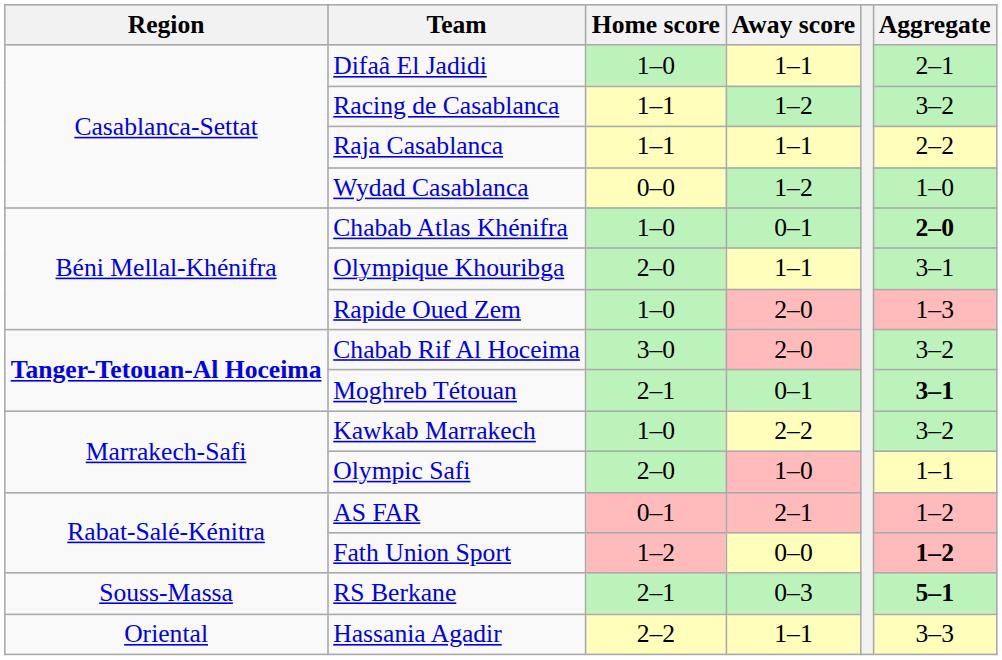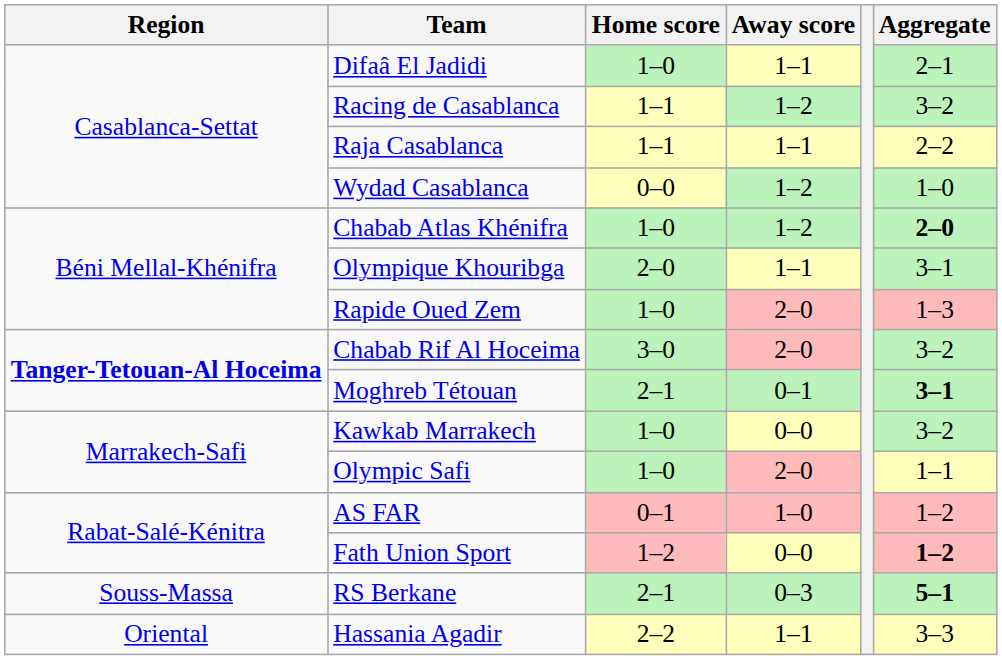 <table class="wikitable" style="text-align: center">
 <tr>
 <th>Region</th>
 <th>Team</th>
 <th>Home score</th>
 <th>Away score</th>
 <th rowspan="16"></th>
 <th>Aggregate</th>
 </tr>
 <tr>
 <td style="text-align: center;" rowspan="4"><a href='#'>Casablanca-Settat</a></td>
 <td align=left><a href='#'>Difaâ El Jadidi</a></td>
 <td bgcolor=#BBF3BB>1–0</td>
 <td bgcolor=#FFFFBB>1–1</td>
 <td bgcolor=#BBF3BB>2–1</td>
 </tr>
 <tr>
 <td align=left><a href='#'>Racing de Casablanca</a></td>
 <td bgcolor=#FFFFBB>1–1</td>
 <td bgcolor=#BBF3BB>1–2</td>
 <td bgcolor=#BBF3BB>3–2</td>
 </tr>
 <tr>
 <td align=left><a href='#'>Raja Casablanca</a></td>
 <td bgcolor=#FFFFBB>1–1</td>
 <td bgcolor=#FFFFBB>1–1</td>
 <td bgcolor=#FFFFBB>2–2</td>
 </tr>
 <tr>
 <td align=left><a href='#'>Wydad Casablanca</a></td>
 <td bgcolor=#FFFFBB>0–0</td>
 <td bgcolor=#BBF3BB>1–2</td>
 <td bgcolor=#BBF3BB>1–0</td>
 </tr>
 <tr>
 <td style="text-align: center;" rowspan="3"><a href='#'>Béni Mellal-Khénifra</a></td>
 <td align=left><a href='#'>Chabab Atlas Khénifra</a></td>
 <td bgcolor=#BBF3BB>1–0</td>
-<td bgcolor=#BBF3BB>0–1</td>
+<td bgcolor=#BBF3BB>1–2</td>
 <td bgcolor=#BBF3BB><strong>2–0</strong></td>
 </tr>
 <tr>
 <td align=left><a href='#'>Olympique Khouribga</a></td>
 <td bgcolor=#BBF3BB>2–0</td>
 <td bgcolor=#FFFFBB>1–1</td>
 <td bgcolor=#BBF3BB>3–1</td>
 </tr>
 <tr>
 <td align=left><a href='#'>Rapide Oued Zem</a></td>
 <td bgcolor=#BBF3BB>1–0</td>
 <td bgcolor=#FFBBBB>2–0</td>
 <td bgcolor=#FFBBBB>1–3</td>
 </tr>
 <tr>
 <td style="text-align: center;" rowspan="2"><strong><a href='#'>Tanger-Tetouan-Al Hoceima</a></strong></td>
 <td align=left><a href='#'>Chabab Rif Al Hoceima</a></td>
 <td bgcolor=#BBF3BB>3–0</td>
 <td bgcolor=#FFBBBB>2–0</td>
 <td bgcolor=#BBF3BB>3–2</td>
 </tr>
 <tr>
 <td align=left><a href='#'>Moghreb Tétouan</a></td>
 <td bgcolor=#BBF3BB>2–1</td>
 <td bgcolor=#BBF3BB>0–1</td>
 <td bgcolor=#BBF3BB><strong>3–1</strong></td>
 </tr>
 <tr>
 <td style="text-align: center;" rowspan="2"><a href='#'>Marrakech-Safi</a></td>
 <td align=left><a href='#'>Kawkab Marrakech</a></td>
 <td bgcolor=#BBF3BB>1–0</td>
-<td bgcolor=#FFFFBB>2–2</td>
+<td bgcolor=#FFFFBB>0–0</td>
 <td bgcolor=#BBF3BB>3–2</td>
 </tr>
 <tr>
 <td align=left><a href='#'>Olympic Safi</a></td>
-<td bgcolor=#BBF3BB>2–0</td>
-<td bgcolor=#FFBBBB>1–0</td>
+<td bgcolor=#BBF3BB>1–0</td>
+<td bgcolor=#FFBBBB>2–0</td>
 <td bgcolor=#FFFFBB>1–1</td>
 </tr>
 <tr>
 <td style="text-align: center;" rowspan="2"><a href='#'>Rabat-Salé-Kénitra</a></td>
 <td align=left><a href='#'>AS FAR</a></td>
 <td bgcolor=#FFBBBB>0–1</td>
-<td bgcolor=#FFBBBB>2–1</td>
+<td bgcolor=#FFBBBB>1–0</td>
 <td bgcolor=#FFBBBB>1–2</td>
 </tr>
 <tr>
 <td align=left><a href='#'>Fath Union Sport</a></td>
 <td bgcolor=#FFBBBB>1–2</td>
 <td bgcolor=#FFFFBB>0–0</td>
 <td bgcolor=#FFBBBB><strong>1–2</strong></td>
 </tr>
 <tr>
 <td><a href='#'>Souss-Massa</a></td>
 <td align=left><a href='#'>RS Berkane</a></td>
 <td bgcolor=#BBF3BB>2–1</td>
 <td bgcolor=#BBF3BB>0–3</td>
 <td bgcolor=#BBF3BB><strong>5–1</strong></td>
 </tr>
 <tr>
 <td><a href='#'>Oriental</a></td>
 <td align=left><a href='#'>Hassania Agadir</a></td>
 <td bgcolor=#FFFFBB>2–2</td>
 <td bgcolor=#FFFFBB>1–1</td>
 <td bgcolor=#FFFFBB>3–3</td>
 </tr>
 </table>
